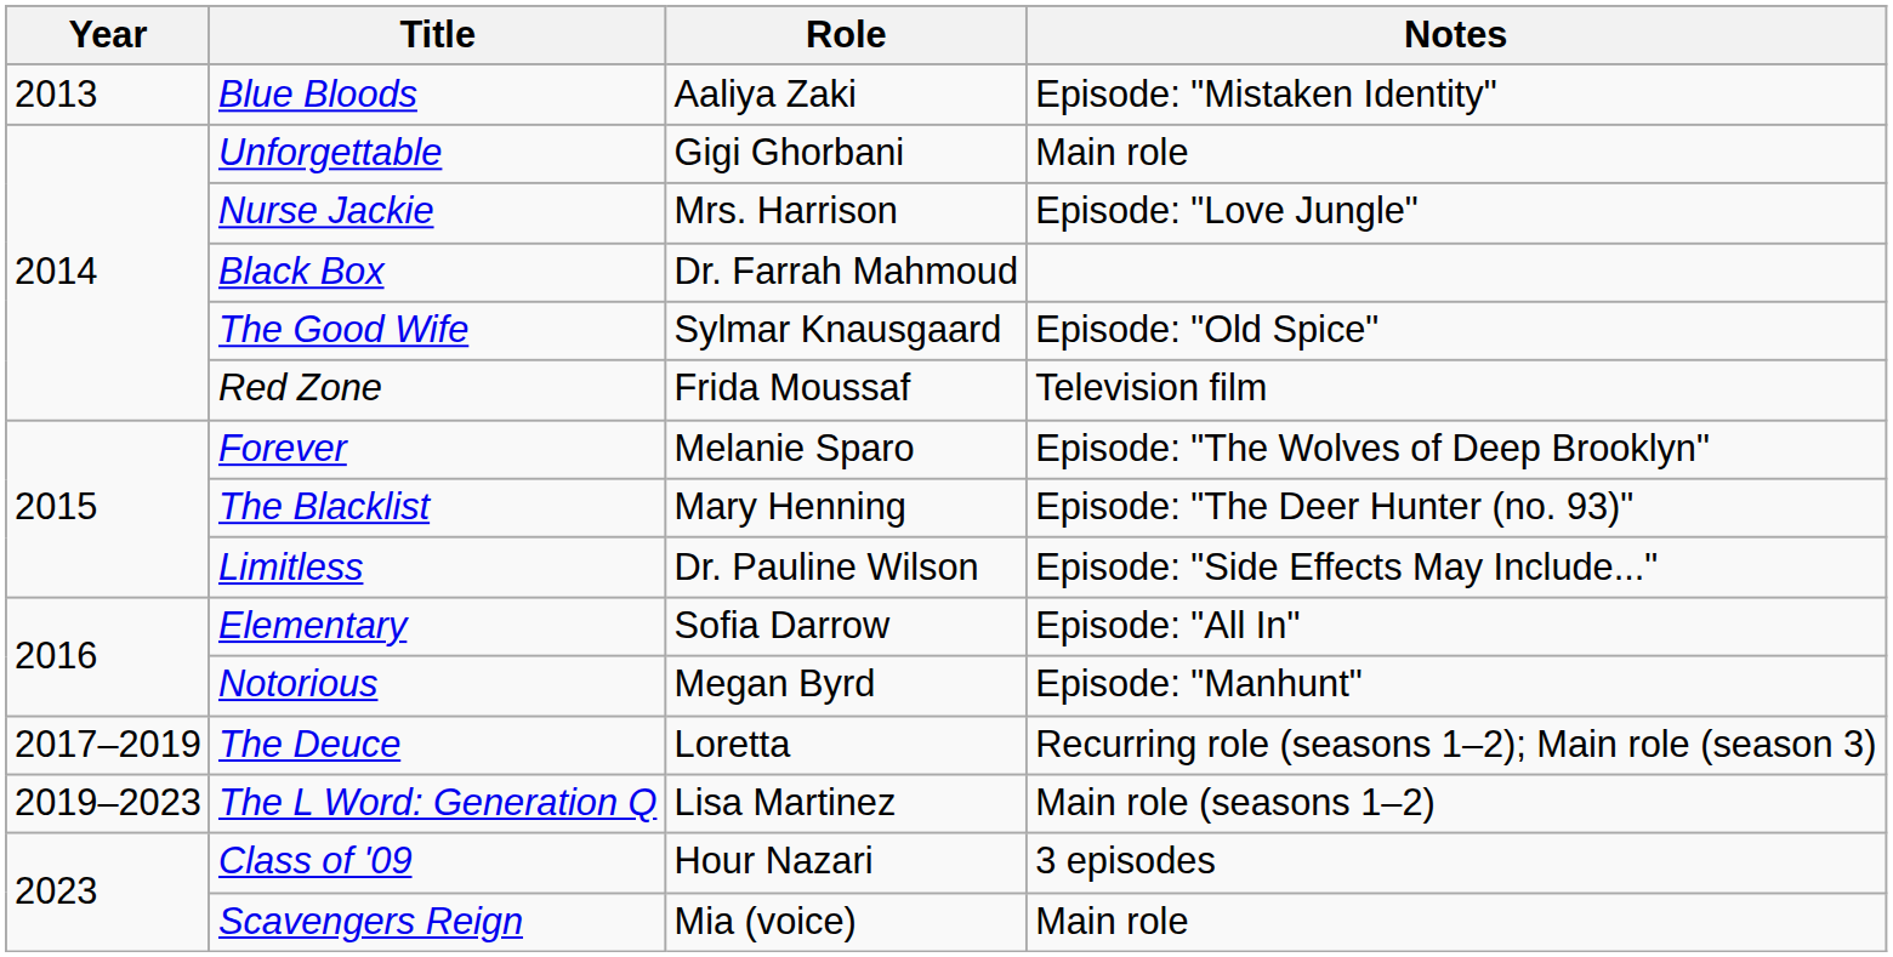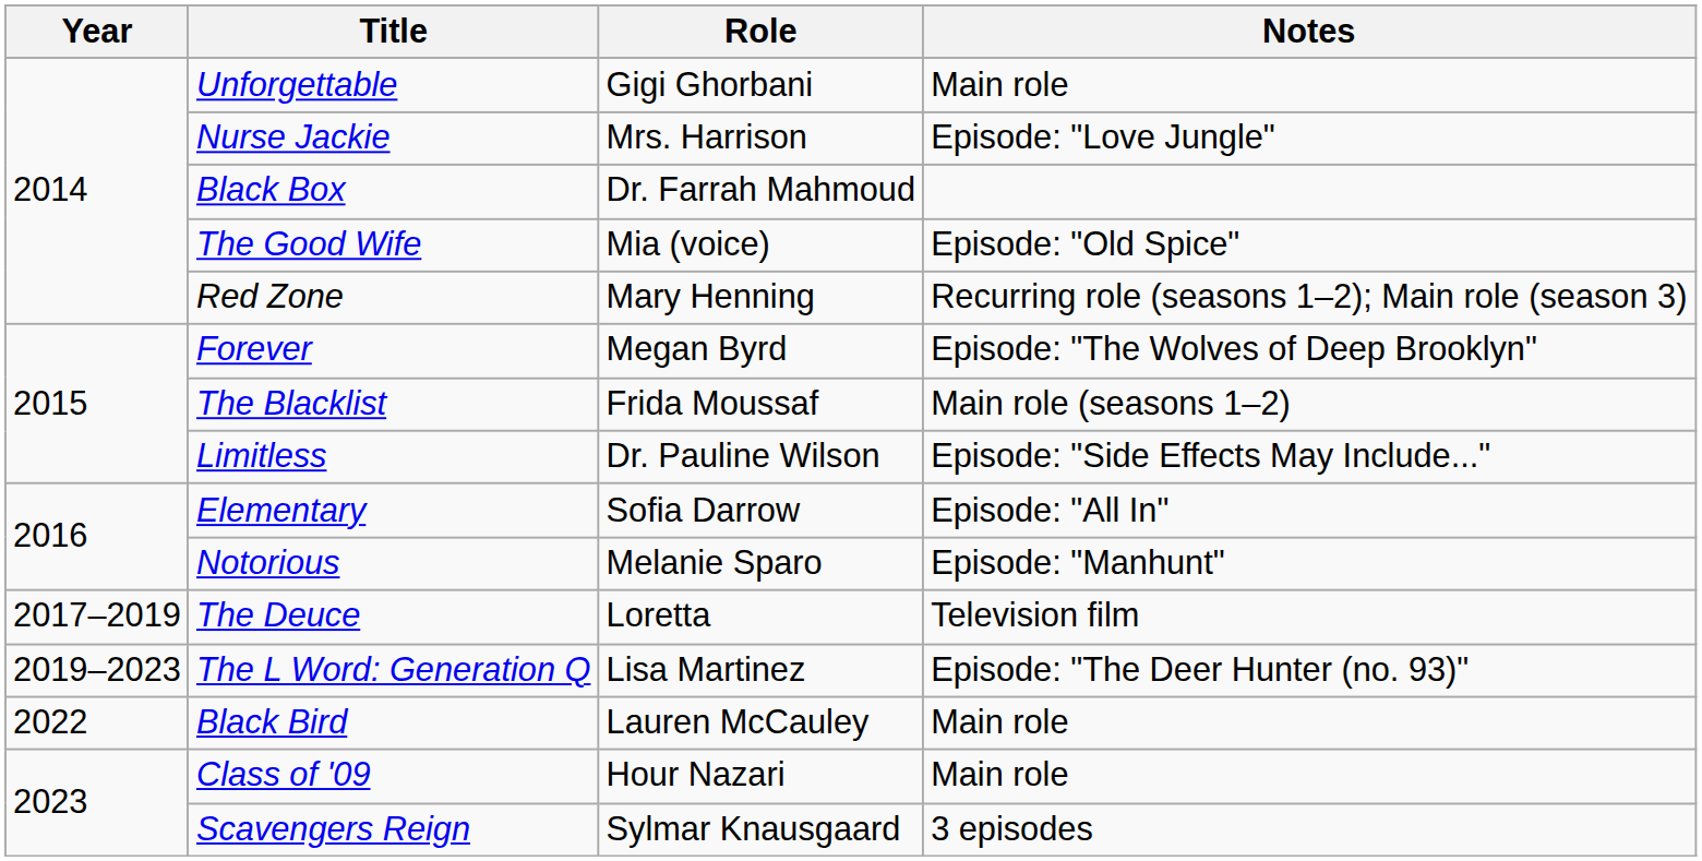 <table class="wikitable sortable">
 <tr>
 <th>Year</th>
 <th>Title</th>
 <th>Role</th>
 <th class="unsortable">Notes</th>
-</tr>
-<tr>
-<td>2013</td>
-<td><em><a href='#'>Blue Bloods</a></em></td>
-<td>Aaliya Zaki</td>
-<td>Episode: "Mistaken Identity"</td>
 </tr>
 <tr>
 <td rowspan="5">2014</td>
 <td><em><a href='#'>Unforgettable</a></em></td>
 <td>Gigi Ghorbani</td>
 <td>Main role</td>
 </tr>
 <tr>
 <td><em><a href='#'>Nurse Jackie</a></em></td>
 <td>Mrs. Harrison</td>
 <td>Episode: "Love Jungle"</td>
 </tr>
 <tr>
 <td><em><a href='#'>Black Box</a></em></td>
 <td>Dr. Farrah Mahmoud</td>
 <td></td>
 </tr>
 <tr>
 <td><em><a href='#'>The Good Wife</a></em></td>
-<td>Sylmar Knausgaard</td>
+<td>Mia (voice)</td>
 <td>Episode: "Old Spice"</td>
 </tr>
 <tr>
 <td><em>Red Zone</em></td>
-<td>Frida Moussaf</td>
-<td>Television film</td>
+<td>Mary Henning</td>
+<td>Recurring role (seasons 1–2); Main role (season 3)</td>
 </tr>
 <tr>
 <td rowspan="3">2015</td>
 <td><em><a href='#'>Forever</a></em></td>
-<td>Melanie Sparo</td>
+<td>Megan Byrd</td>
 <td>Episode: "The Wolves of Deep Brooklyn"</td>
 </tr>
 <tr>
 <td><em><a href='#'>The Blacklist</a></em></td>
-<td>Mary Henning</td>
-<td>Episode: "The Deer Hunter (no. 93)"</td>
+<td>Frida Moussaf</td>
+<td>Main role (seasons 1–2)</td>
 </tr>
 <tr>
 <td><em><a href='#'>Limitless</a></em></td>
 <td>Dr. Pauline Wilson</td>
 <td>Episode: "Side Effects May Include..."</td>
 </tr>
 <tr>
 <td rowspan="2">2016</td>
 <td><em><a href='#'>Elementary</a></em></td>
 <td>Sofia Darrow</td>
 <td>Episode: "All In"</td>
 </tr>
 <tr>
 <td><em><a href='#'>Notorious</a></em></td>
-<td>Megan Byrd</td>
+<td>Melanie Sparo</td>
 <td>Episode: "Manhunt"</td>
 </tr>
 <tr>
 <td>2017–2019</td>
 <td><em><a href='#'>The Deuce</a></em></td>
 <td>Loretta</td>
-<td>Recurring role (seasons 1–2); Main role (season 3)</td>
+<td>Television film</td>
 </tr>
 <tr>
 <td>2019–2023</td>
 <td><em><a href='#'>The L Word: Generation Q</a></em></td>
 <td>Lisa Martinez</td>
-<td>Main role (seasons 1–2)</td>
+<td>Episode: "The Deer Hunter (no. 93)"</td>
+</tr>
+<tr>
+<td>2022</td>
+<td><em><a href='#'>Black Bird</a></em></td>
+<td>Lauren McCauley</td>
+<td>Main role</td>
 </tr>
 <tr>
 <td rowspan="2">2023</td>
 <td><em><a href='#'>Class of '09</a></em></td>
 <td>Hour Nazari</td>
-<td>3 episodes</td>
+<td>Main role</td>
 </tr>
 <tr>
 <td><em><a href='#'>Scavengers Reign</a></em></td>
-<td>Mia (voice)</td>
-<td>Main role</td>
+<td>Sylmar Knausgaard</td>
+<td>3 episodes</td>
 </tr>
 </table>
